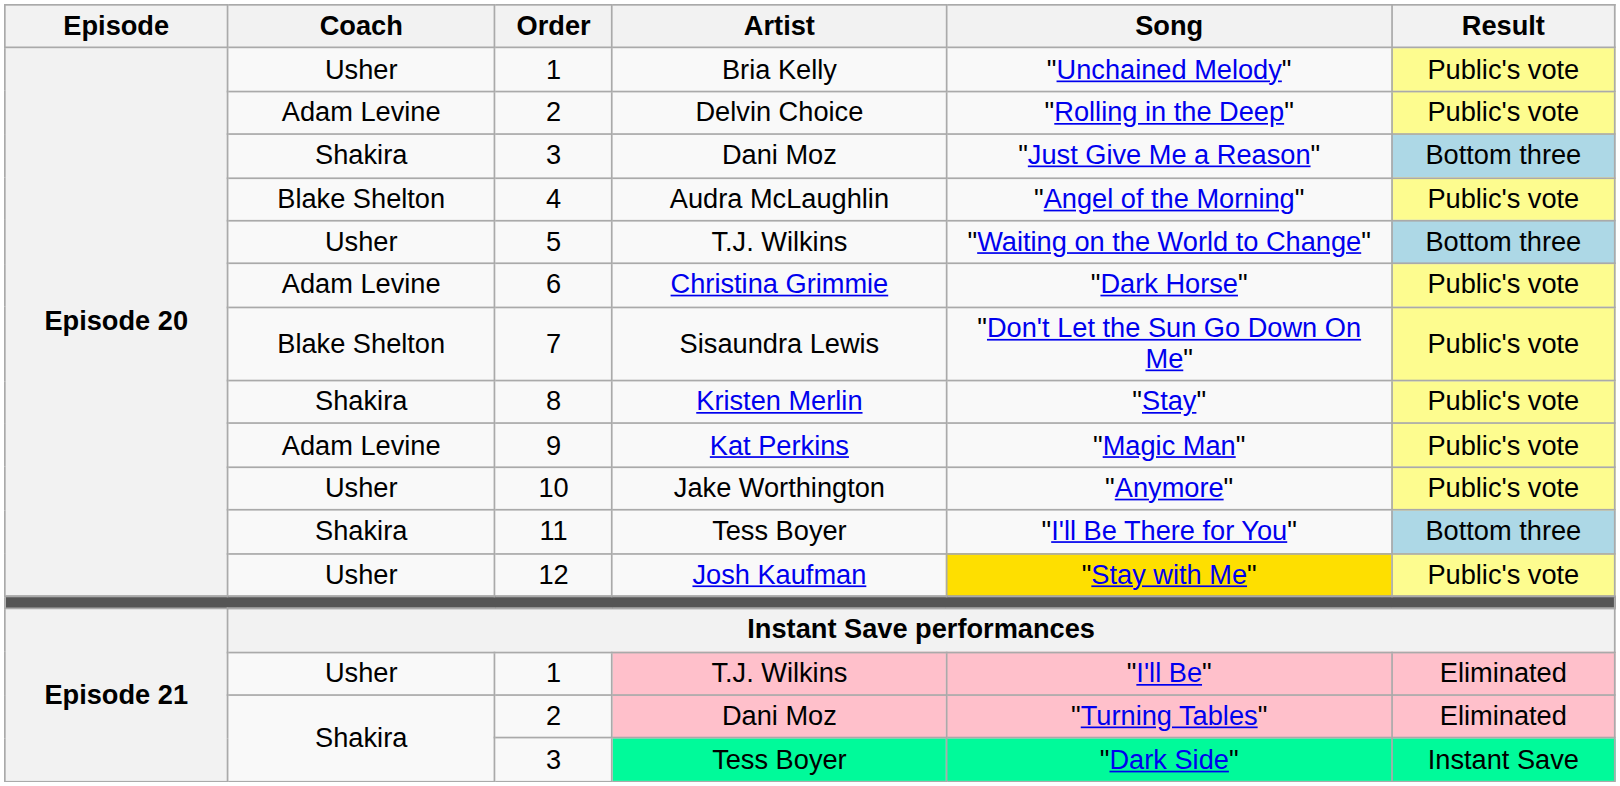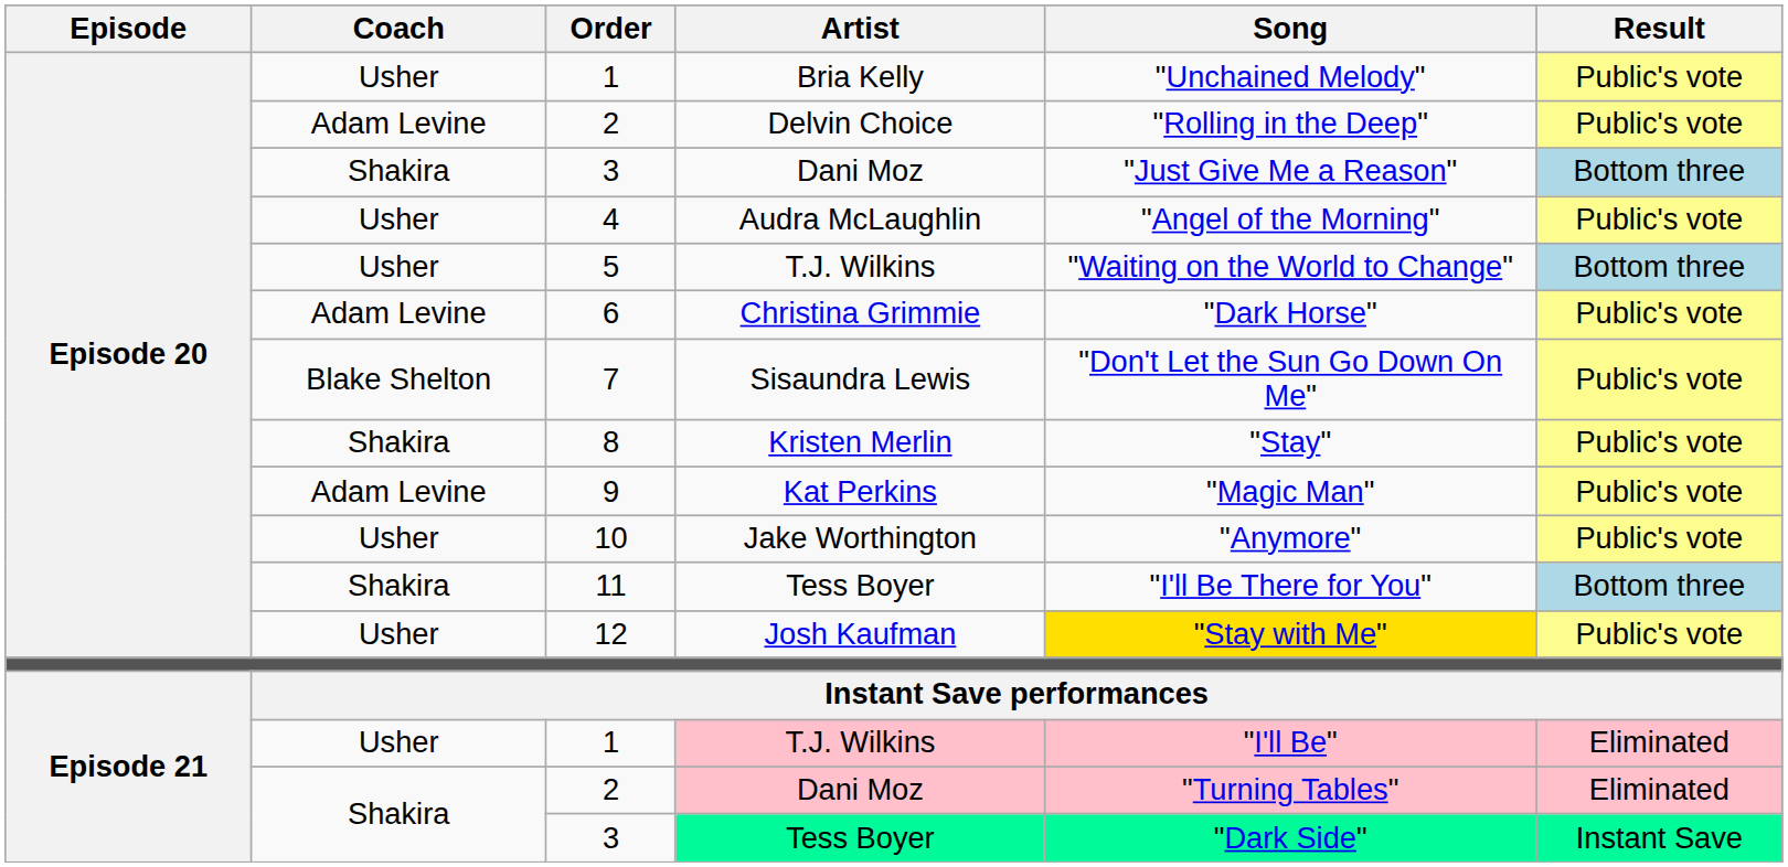 <table class="wikitable" style="text-align:center; width:75%;">
 <tr>
 <th scope="col" style="width:10%;">Episode</th>
 <th scope="col" width="12%">Coach</th>
 <th scope="col" width="05%">Order</th>
 <th scope="col" width="15%">Artist</th>
 <th scope="col" width="20%">Song</th>
 <th scope="col" width="10%">Result</th>
 </tr>
 <tr>
 <th rowspan="12" scope="row">Episode 20<br><small></small></th>
 <td>Usher</td>
 <td scope="row">1</td>
 <td>Bria Kelly</td>
 <td>"<a href='#'>Unchained Melody</a>"</td>
 <td style="background:#fdfc8f;">Public's vote</td>
 </tr>
 <tr>
 <td>Adam Levine</td>
 <td scope="row">2</td>
 <td>Delvin Choice</td>
 <td>"<a href='#'>Rolling in the Deep</a>"</td>
 <td style="background:#fdfc8f;">Public's vote</td>
 </tr>
 <tr>
 <td>Shakira</td>
 <td scope="row">3</td>
 <td>Dani Moz</td>
 <td>"<a href='#'>Just Give Me a Reason</a>"</td>
 <td style="background:#add8e6;">Bottom three</td>
 </tr>
 <tr>
-<td>Blake Shelton</td>
+<td>Usher</td>
 <td scope="row">4</td>
 <td>Audra McLaughlin</td>
 <td>"<a href='#'>Angel of the Morning</a>"</td>
 <td style="background:#fdfc8f;">Public's vote</td>
 </tr>
 <tr>
 <td>Usher</td>
 <td scope="row">5</td>
 <td>T.J. Wilkins</td>
 <td>"<a href='#'>Waiting on the World to Change</a>"</td>
 <td style="background:#add8e6;">Bottom three</td>
 </tr>
 <tr>
 <td>Adam Levine</td>
 <td scope="row">6</td>
 <td><a href='#'>Christina Grimmie</a></td>
 <td>"<a href='#'>Dark Horse</a>"</td>
 <td style="background:#fdfc8f;">Public's vote</td>
 </tr>
 <tr>
 <td>Blake Shelton</td>
 <td scope="row">7</td>
 <td>Sisaundra Lewis</td>
 <td>"<a href='#'>Don't Let the Sun Go Down On Me</a>"</td>
 <td style="background:#fdfc8f;">Public's vote</td>
 </tr>
 <tr>
 <td>Shakira</td>
 <td scope="row">8</td>
 <td><a href='#'>Kristen Merlin</a></td>
 <td>"<a href='#'>Stay</a>"</td>
 <td style="background:#fdfc8f;">Public's vote</td>
 </tr>
 <tr>
 <td>Adam Levine</td>
 <td scope="row">9</td>
 <td><a href='#'>Kat Perkins</a></td>
 <td>"<a href='#'>Magic Man</a>"</td>
 <td style="background:#fdfc8f;">Public's vote</td>
 </tr>
 <tr>
 <td>Usher</td>
 <td scope="row">10</td>
 <td>Jake Worthington</td>
 <td>"<a href='#'>Anymore</a>"</td>
 <td style="background:#fdfc8f;">Public's vote</td>
 </tr>
 <tr>
 <td>Shakira</td>
 <td scope="row">11</td>
 <td>Tess Boyer</td>
 <td>"<a href='#'>I'll Be There for You</a>"</td>
 <td style="background:#add8e6;">Bottom three</td>
 </tr>
 <tr>
 <td>Usher</td>
 <td scope="row">12</td>
 <td><a href='#'>Josh Kaufman</a></td>
 <td style="background:#FEDF00;">"<a href='#'>Stay with Me</a>"</td>
 <td style="background:#fdfc8f;">Public's vote</td>
 </tr>
 <tr>
 <td colspan="6" style="background:#555;"></td>
 </tr>
 <tr>
 <th rowspan="10" scope="row">Episode 21<br><small></small></th>
 </tr>
 <tr>
 <th colspan="5">Instant Save performances</th>
 </tr>
 <tr>
 <td>Usher</td>
 <td>1</td>
 <td style="background:pink;">T.J. Wilkins</td>
 <td style="background:pink;">"<a href='#'>I'll Be</a>"</td>
 <td style="background:pink;">Eliminated</td>
 </tr>
 <tr>
 <td rowspan="2">Shakira</td>
 <td>2</td>
 <td style="background:pink;">Dani Moz</td>
 <td style="background:pink;">"<a href='#'>Turning Tables</a>"</td>
 <td style="background:pink;">Eliminated</td>
 </tr>
 <tr>
 <td>3</td>
 <td style="background:#00FA9A;">Tess Boyer</td>
 <td style="background:#00FA9A;">"<a href='#'>Dark Side</a>"</td>
 <td style="background:#00FA9A;">Instant Save</td>
 </tr>
 </table>
